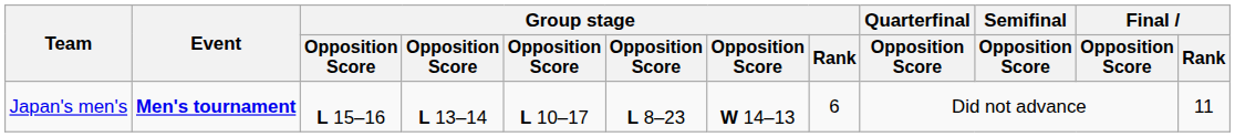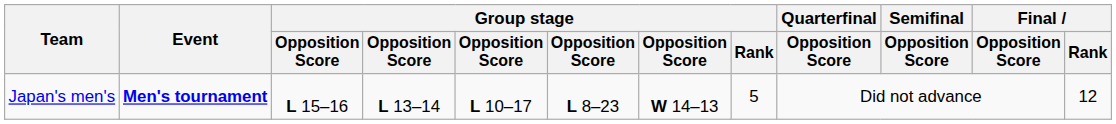 <table class=wikitable style=font-size:90%;text-align:center>
 <tr>
 <th rowspan=2>Team</th>
 <th rowspan=2>Event</th>
 <th colspan=6>Group stage</th>
 <th>Quarterfinal</th>
 <th>Semifinal</th>
 <th colspan=2>Final / </th>
 </tr>
 <tr style=font-size:95%>
 <th>Opposition<br>Score</th>
 <th>Opposition<br>Score</th>
 <th>Opposition<br>Score</th>
 <th>Opposition<br>Score</th>
 <th>Opposition<br>Score</th>
 <th>Rank</th>
 <th>Opposition<br>Score</th>
 <th>Opposition<br>Score</th>
 <th>Opposition<br>Score</th>
 <th>Rank</th>
 </tr>
 <tr>
 <td align=left><a href='#'>Japan's men's</a></td>
 <td align=left><strong><a href='#'>Men's tournament</a></strong></td>
 <td><br><strong>L</strong> 15–16</td>
 <td><br><strong>L</strong> 13–14</td>
 <td><br><strong>L</strong> 10–17</td>
 <td><br><strong>L</strong> 8–23</td>
 <td><br><strong>W</strong> 14–13</td>
-<td>6</td>
+<td>5</td>
 <td colspan="3">Did not advance</td>
-<td>11</td>
+<td>12</td>
 </tr>
 </table>
